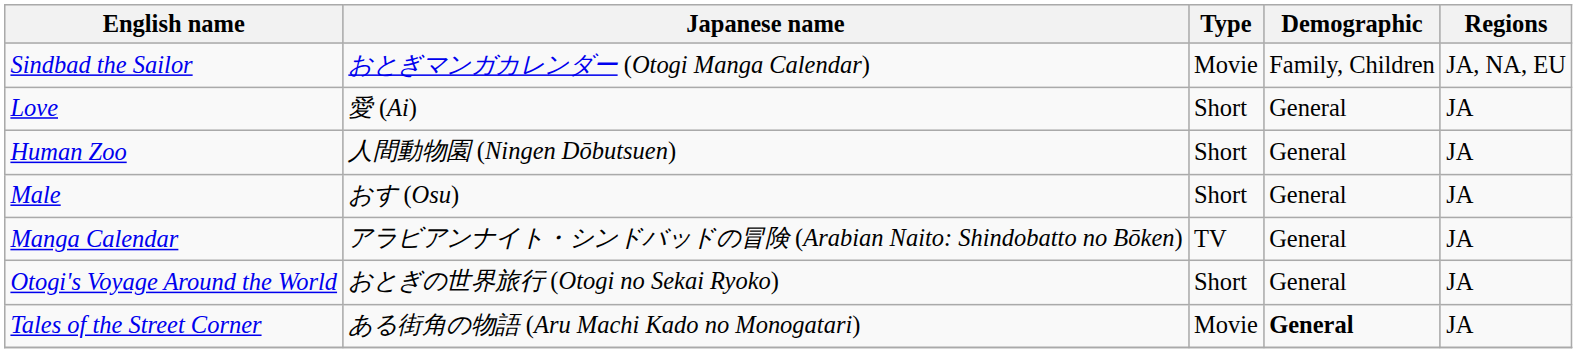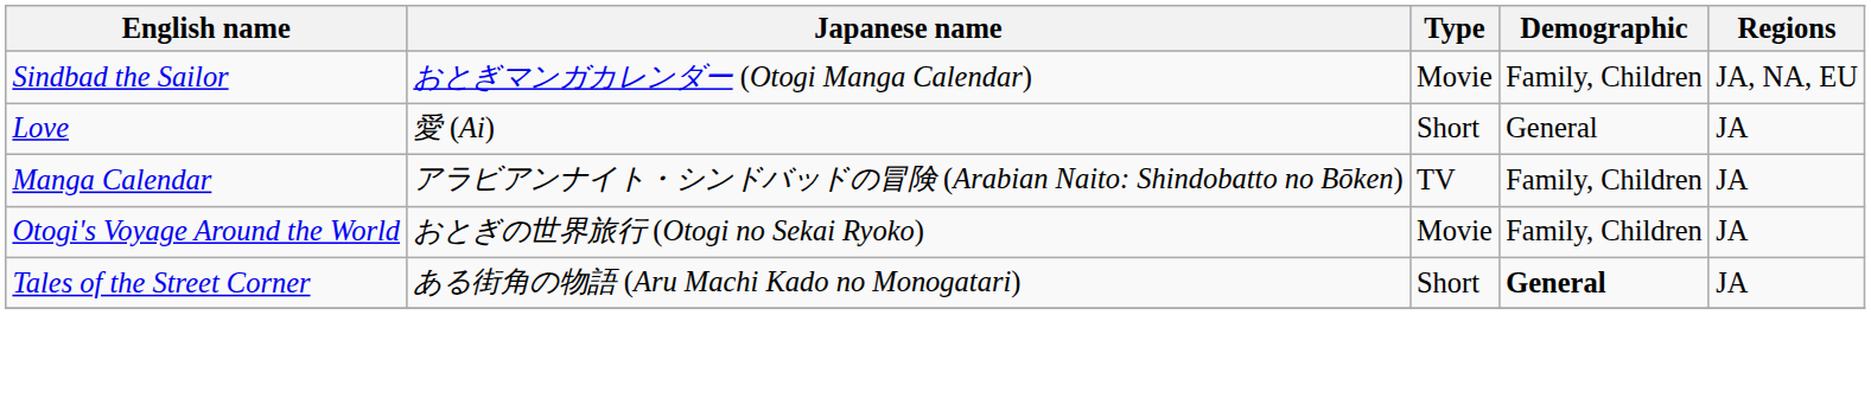 <table class="wikitable sortable" border="1">
 <tr>
 <th>English name</th>
 <th>Japanese name</th>
 <th>Type</th>
 <th>Demographic</th>
 <th>Regions</th>
 </tr>
 <tr>
 <td><em><a href='#'>Sindbad the Sailor</a></em></td>
 <td><em><a href='#'>おとぎマンガカレンダー</a></em> (<em>Otogi Manga Calendar</em>)</td>
 <td>Movie</td>
 <td>Family, Children</td>
 <td>JA, NA, EU</td>
 </tr>
 <tr>
 <td><em><a href='#'>Love</a></em></td>
 <td><em>愛</em> (<em>Ai</em>)</td>
 <td>Short</td>
 <td>General</td>
 <td>JA</td>
 </tr>
 <tr>
-<td><em><a href='#'>Human Zoo</a></em></td>
-<td><em>人間動物園</em> (<em>Ningen Dōbutsuen</em>)</td>
-<td>Short</td>
-<td>General</td>
-<td>JA</td>
-</tr>
-<tr>
-<td><em><a href='#'>Male</a></em></td>
-<td><em>おす</em> (<em>Osu</em>)</td>
-<td>Short</td>
-<td>General</td>
-<td>JA</td>
-</tr>
-<tr>
 <td><em><a href='#'>Manga Calendar</a></em></td>
 <td><em>アラビアンナイト・シンドバッドの冒険</em> (<em>Arabian Naito: Shindobatto no Bōken</em>)</td>
 <td>TV</td>
-<td>General</td>
+<td>Family, Children</td>
 <td>JA</td>
 </tr>
 <tr>
 <td><em><a href='#'>Otogi's Voyage Around the World</a></em></td>
 <td><em>おとぎの世界旅行</em> (<em>Otogi no Sekai Ryoko</em>)</td>
-<td>Short</td>
-<td>General</td>
+<td>Movie</td>
+<td>Family, Children</td>
 <td>JA</td>
 </tr>
 <tr>
 <td><em><a href='#'>Tales of the Street Corner</a></em></td>
 <td><em>ある街角の物語</em> (<em>Aru Machi Kado no Monogatari</em>)</td>
-<td>Movie</td>
+<td>Short</td>
 <td><strong>General</strong></td>
 <td>JA</td>
 </tr>
 <tr>
 </tr>
 </table>
